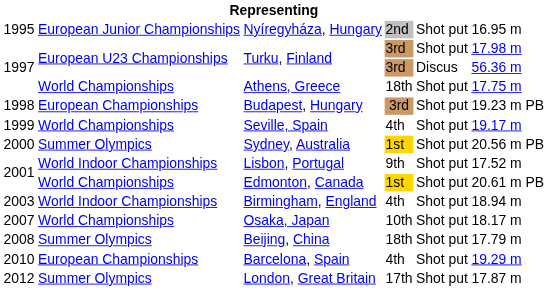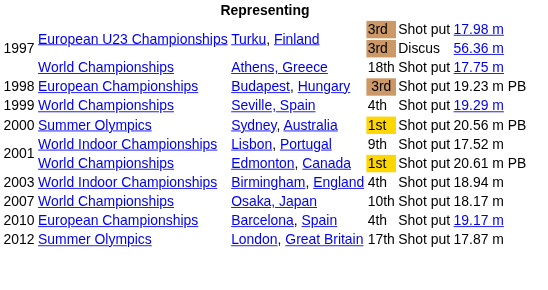 <table>
 <tr>
 <th colspan="6">Representing </th>
-</tr>
-<tr>
-<td>1995</td>
-<td><a href='#'>European Junior Championships</a></td>
-<td><a href='#'>Nyíregyháza</a>, <a href='#'>Hungary</a></td>
-<td bgcolor=silver>2nd</td>
-<td>Shot put</td>
-<td>16.95 m</td>
 </tr>
 <tr>
 <td rowspan=3>1997</td>
 <td rowspan=2><a href='#'>European U23 Championships</a></td>
 <td rowspan=2><a href='#'>Turku</a>, <a href='#'>Finland</a></td>
 <td bgcolor="cc9966">3rd</td>
 <td>Shot put</td>
 <td><a href='#'>17.98 m</a></td>
 </tr>
 <tr>
 <td bgcolor="cc9966">3rd</td>
 <td>Discus</td>
 <td><a href='#'>56.36 m</a></td>
 </tr>
 <tr>
 <td><a href='#'>World Championships</a></td>
 <td><a href='#'>Athens, Greece</a></td>
 <td>18th</td>
 <td>Shot put</td>
 <td><a href='#'>17.75 m</a></td>
 </tr>
 <tr>
 <td>1998</td>
 <td><a href='#'>European Championships</a></td>
 <td><a href='#'>Budapest</a>, <a href='#'>Hungary</a></td>
 <td bgcolor="CC9966" align="center">3rd</td>
 <td>Shot put</td>
 <td>19.23 m PB</td>
 </tr>
 <tr>
 <td>1999</td>
 <td><a href='#'>World Championships</a></td>
 <td><a href='#'>Seville, Spain</a></td>
 <td>4th</td>
 <td>Shot put</td>
-<td><a href='#'>19.17 m</a></td>
+<td><a href='#'>19.29 m</a></td>
 </tr>
 <tr>
 <td>2000</td>
 <td><a href='#'>Summer Olympics</a></td>
 <td><a href='#'>Sydney</a>, <a href='#'>Australia</a></td>
 <td bgcolor="gold">1st</td>
 <td>Shot put</td>
 <td>20.56 m PB</td>
 </tr>
 <tr>
 <td rowspan=2>2001</td>
 <td><a href='#'>World Indoor Championships</a></td>
 <td><a href='#'>Lisbon</a>, <a href='#'>Portugal</a></td>
 <td>9th</td>
 <td>Shot put</td>
 <td>17.52 m</td>
 </tr>
 <tr>
 <td><a href='#'>World Championships</a></td>
 <td><a href='#'>Edmonton</a>, <a href='#'>Canada</a></td>
 <td bgcolor="gold">1st</td>
 <td>Shot put</td>
 <td>20.61 m PB</td>
 </tr>
 <tr>
 <td>2003</td>
 <td><a href='#'>World Indoor Championships</a></td>
 <td><a href='#'>Birmingham</a>, <a href='#'>England</a></td>
 <td>4th</td>
 <td>Shot put</td>
 <td>18.94 m</td>
 </tr>
 <tr>
 <td>2007</td>
 <td><a href='#'>World Championships</a></td>
 <td><a href='#'>Osaka, Japan</a></td>
 <td>10th</td>
 <td>Shot put</td>
 <td>18.17 m</td>
 </tr>
 <tr>
-<td>2008</td>
-<td><a href='#'>Summer Olympics</a></td>
-<td><a href='#'>Beijing</a>, <a href='#'>China</a></td>
-<td>18th</td>
-<td>Shot put</td>
-<td>17.79 m</td>
-</tr>
-<tr>
 <td>2010</td>
 <td><a href='#'>European Championships</a></td>
 <td><a href='#'>Barcelona</a>, <a href='#'>Spain</a></td>
 <td>4th</td>
 <td>Shot put</td>
-<td><a href='#'>19.29 m</a></td>
+<td><a href='#'>19.17 m</a></td>
 </tr>
 <tr>
 <td>2012</td>
 <td><a href='#'>Summer Olympics</a></td>
 <td><a href='#'>London</a>, <a href='#'>Great Britain</a></td>
 <td>17th</td>
 <td>Shot put</td>
 <td>17.87 m</td>
 </tr>
 </table>
